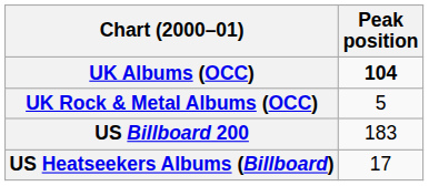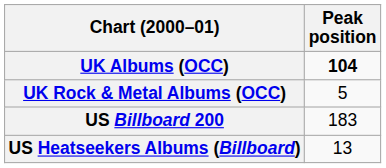 <table class="wikitable sortable plainrowheaders" style="text-align:center">
 <tr>
 <th scope="col">Chart (2000–01)</th>
 <th scope="col">Peak<br>position</th>
 </tr>
 <tr>
 <th scope="row"><a href='#'>UK Albums</a> (<a href='#'>OCC</a>)</th>
 <td align="center"><strong>104</strong></td>
 </tr>
 <tr>
 <th scope="row"><a href='#'>UK Rock & Metal Albums</a> (<a href='#'>OCC</a>)</th>
 <td align="center">5</td>
 </tr>
 <tr>
 <th scope="row">US <a href='#'><em>Billboard</em> 200</a></th>
 <td align="center">183</td>
 </tr>
 <tr>
 <th scope="row">US <a href='#'>Heatseekers Albums</a> (<em><a href='#'>Billboard</a></em>)</th>
-<td align="center">17</td>
+<td align="center">13</td>
 </tr>
 </table>
